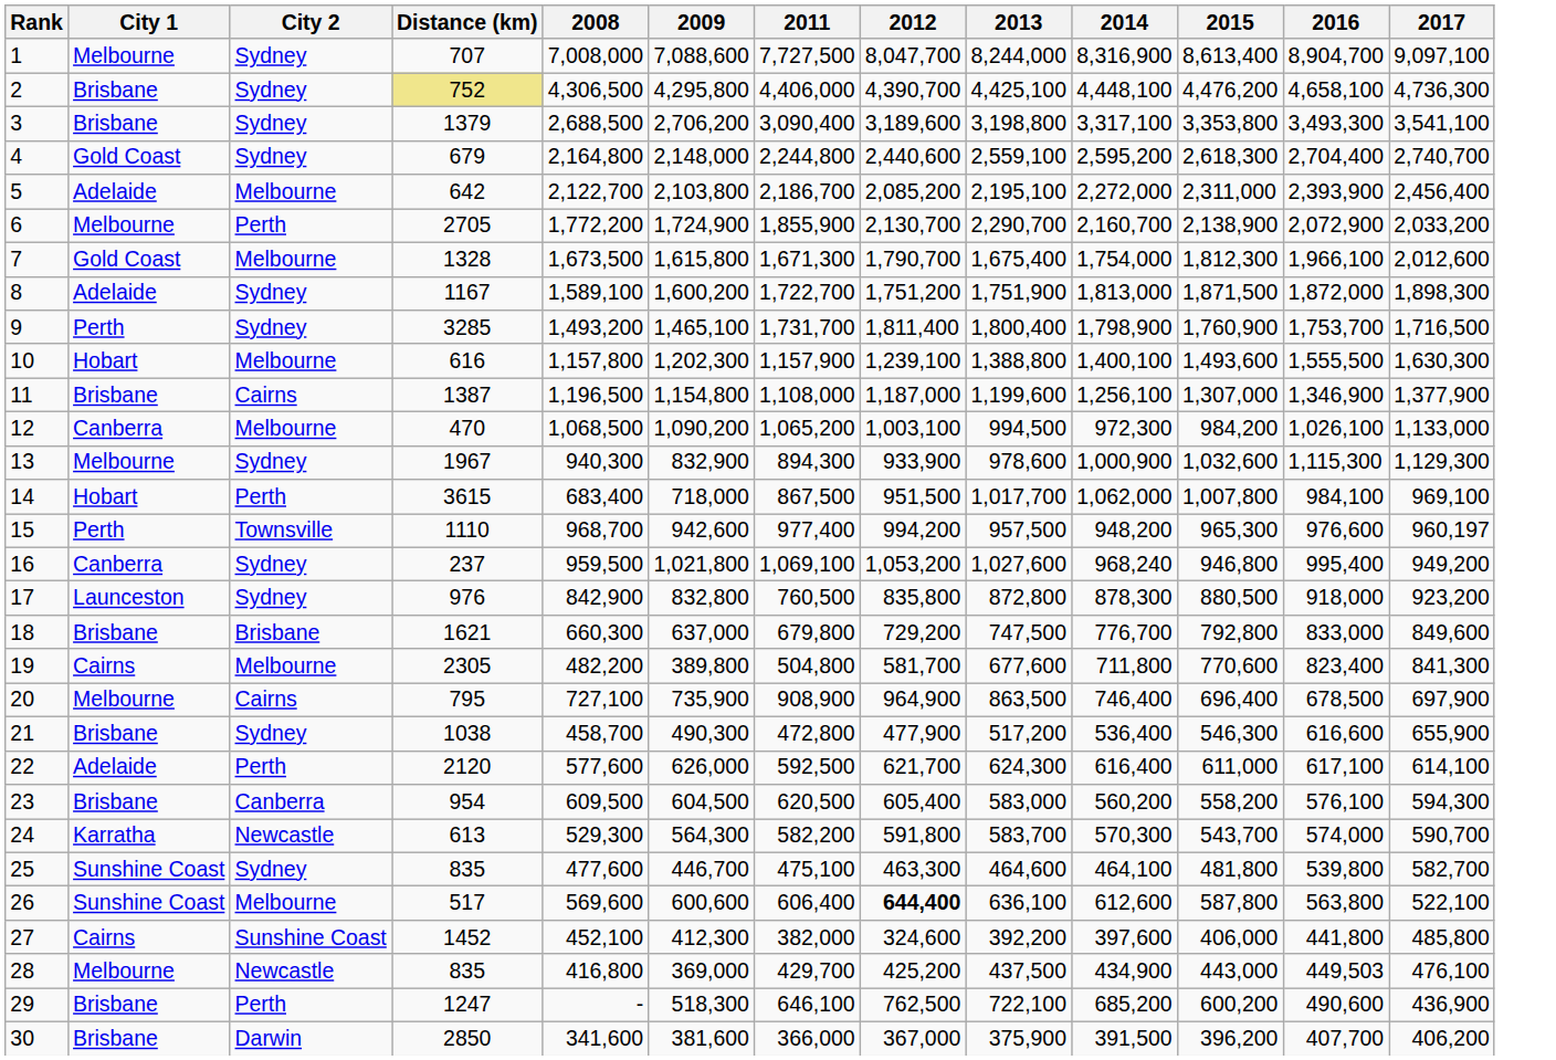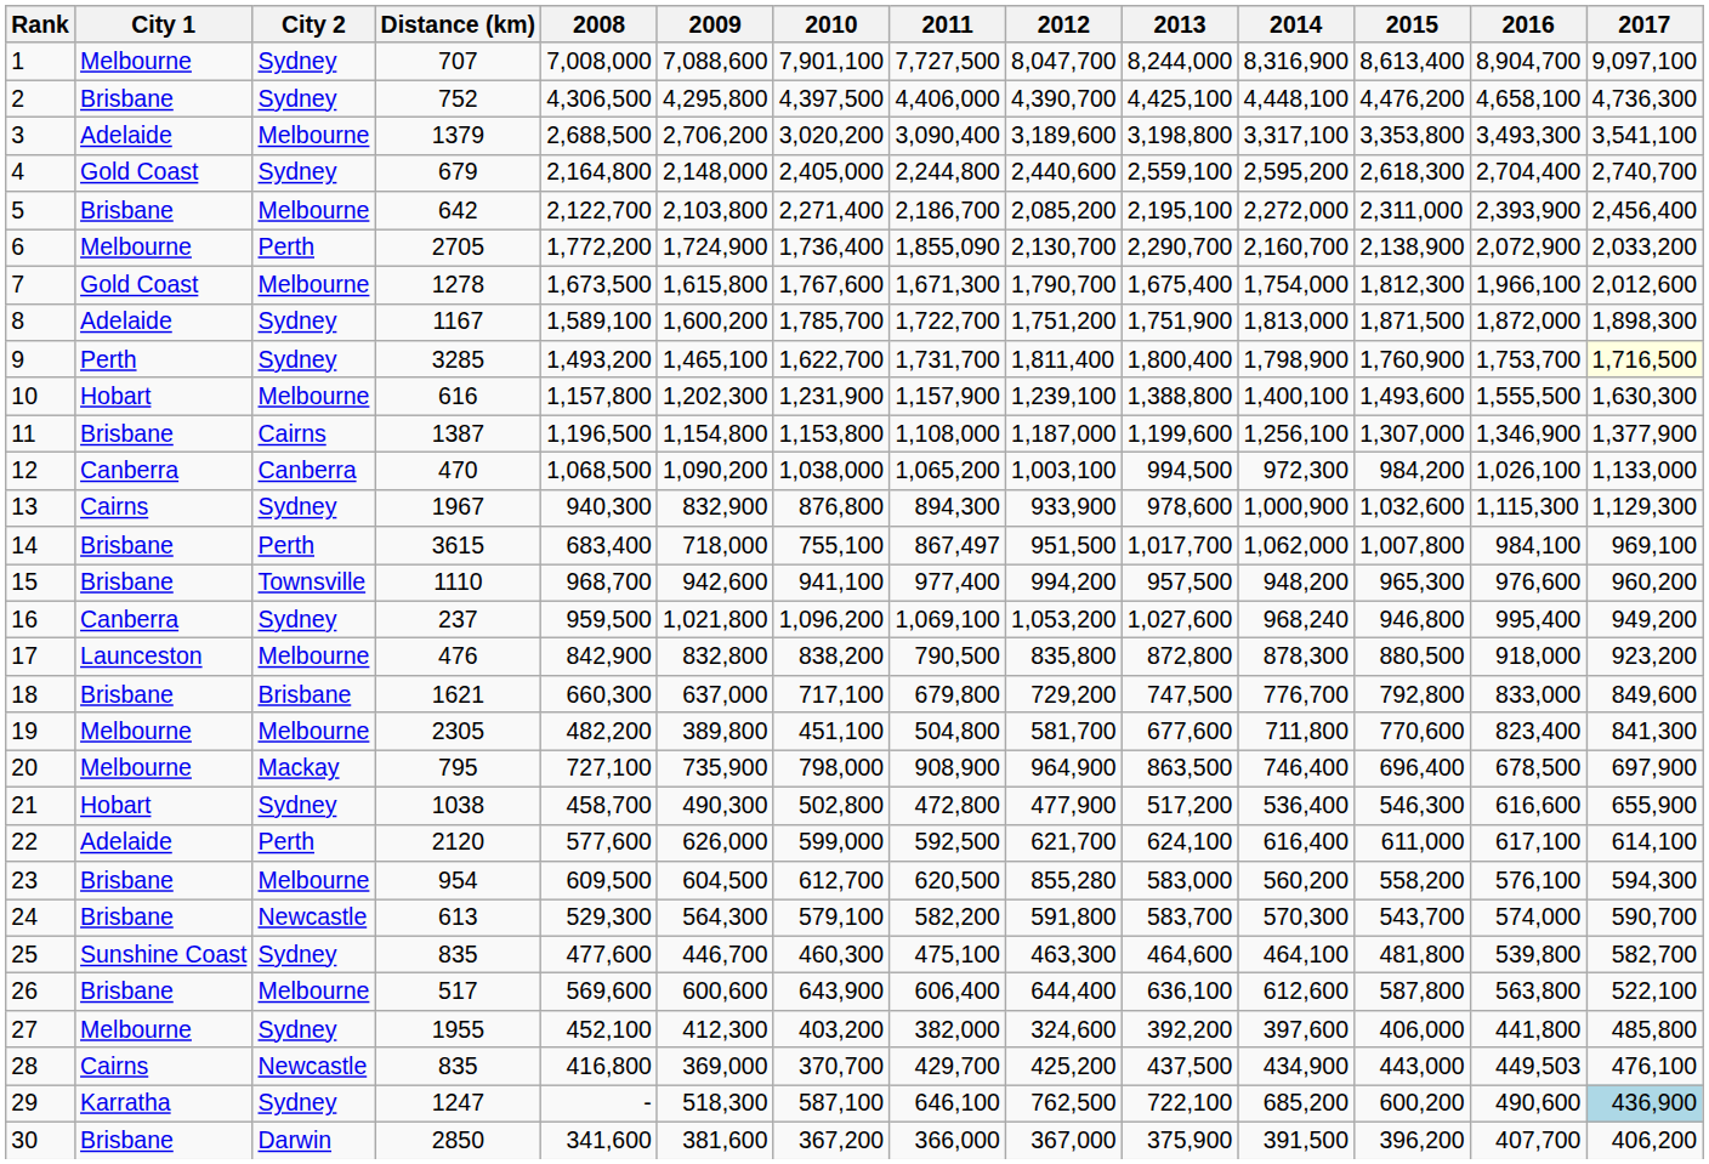 <table class="wikitable sortable" style="font-size:85%">
 <tr style="background:lightgrey;">
 <th>Rank</th>
 <th>City 1</th>
 <th>City 2</th>
 <th>Distance (km)</th>
 <th>2008</th>
 <th>2009</th>
+<th>2010</th>
 <th>2011</th>
 <th>2012</th>
 <th>2013</th>
 <th>2014</th>
 <th>2015</th>
 <th>2016</th>
 <th>2017</th>
 </tr>
 <tr>
 <td align=left>1</td>
 <td> <a href='#'>Melbourne</a></td>
 <td> <a href='#'>Sydney</a></td>
 <td align=center>707</td>
 <td>7,008,000</td>
 <td>7,088,600</td>
+<td>7,901,100</td>
 <td>7,727,500</td>
 <td>8,047,700</td>
 <td>8,244,000</td>
 <td>8,316,900</td>
 <td>8,613,400</td>
 <td>8,904,700</td>
 <td>9,097,100</td>
 </tr>
 <tr>
 <td align=left>2</td>
 <td> <a href='#'>Brisbane</a></td>
 <td> <a href='#'>Sydney</a></td>
-<td align=center style="background: khaki;">752</td>
+<td align=center>752</td>
 <td>4,306,500</td>
 <td>4,295,800</td>
+<td>4,397,500</td>
 <td>4,406,000</td>
 <td>4,390,700</td>
 <td>4,425,100</td>
 <td>4,448,100</td>
 <td>4,476,200</td>
 <td>4,658,100</td>
 <td>4,736,300</td>
 </tr>
 <tr>
 <td align=left>3</td>
-<td> <a href='#'>Brisbane</a></td>
-<td> <a href='#'>Sydney</a></td>
+<td> <a href='#'>Adelaide</a></td>
+<td> <a href='#'>Melbourne</a></td>
 <td align=center>1379</td>
 <td>2,688,500</td>
 <td>2,706,200</td>
+<td>3,020,200</td>
 <td>3,090,400</td>
 <td>3,189,600</td>
 <td>3,198,800</td>
 <td>3,317,100</td>
 <td>3,353,800</td>
 <td>3,493,300</td>
 <td>3,541,100</td>
 </tr>
 <tr>
 <td align=left>4</td>
 <td> <a href='#'>Gold Coast</a></td>
 <td> <a href='#'>Sydney</a></td>
 <td align=center>679</td>
 <td>2,164,800</td>
 <td>2,148,000</td>
+<td>2,405,000</td>
 <td>2,244,800</td>
 <td>2,440,600</td>
 <td>2,559,100</td>
 <td>2,595,200</td>
 <td>2,618,300</td>
 <td>2,704,400</td>
 <td>2,740,700</td>
 </tr>
 <tr>
 <td align=left>5</td>
-<td> <a href='#'>Adelaide</a></td>
+<td> <a href='#'>Brisbane</a></td>
 <td> <a href='#'>Melbourne</a></td>
 <td align=center>642</td>
 <td>2,122,700</td>
 <td>2,103,800</td>
+<td>2,271,400</td>
 <td>2,186,700</td>
 <td>2,085,200</td>
 <td>2,195,100</td>
 <td>2,272,000</td>
 <td>2,311,000</td>
 <td>2,393,900</td>
 <td>2,456,400</td>
 </tr>
 <tr>
 <td align=left>6</td>
 <td> <a href='#'>Melbourne</a></td>
 <td> <a href='#'>Perth</a></td>
 <td align=center>2705</td>
 <td>1,772,200</td>
 <td>1,724,900</td>
-<td>1,855,900</td>
+<td>1,736,400</td>
+<td>1,855,090</td>
 <td>2,130,700</td>
 <td>2,290,700</td>
 <td>2,160,700</td>
 <td>2,138,900</td>
 <td>2,072,900</td>
 <td>2,033,200</td>
 </tr>
 <tr>
 <td align=left>7</td>
 <td> <a href='#'>Gold Coast</a></td>
 <td> <a href='#'>Melbourne</a></td>
-<td align=center>1328</td>
+<td align=center>1278</td>
 <td>1,673,500</td>
 <td>1,615,800</td>
+<td>1,767,600</td>
 <td>1,671,300</td>
 <td>1,790,700</td>
 <td>1,675,400</td>
 <td>1,754,000</td>
 <td>1,812,300</td>
 <td>1,966,100</td>
 <td>2,012,600</td>
 </tr>
 <tr>
 <td align=left>8</td>
 <td> <a href='#'>Adelaide</a></td>
 <td> <a href='#'>Sydney</a></td>
 <td align=center>1167</td>
 <td>1,589,100</td>
 <td>1,600,200</td>
+<td>1,785,700</td>
 <td>1,722,700</td>
 <td>1,751,200</td>
 <td>1,751,900</td>
 <td>1,813,000</td>
 <td>1,871,500</td>
 <td>1,872,000</td>
 <td>1,898,300</td>
 </tr>
 <tr>
 <td align=left>9</td>
 <td> <a href='#'>Perth</a></td>
 <td> <a href='#'>Sydney</a></td>
 <td align=center>3285</td>
 <td>1,493,200</td>
 <td>1,465,100</td>
+<td>1,622,700</td>
 <td>1,731,700</td>
 <td>1,811,400</td>
 <td>1,800,400</td>
 <td>1,798,900</td>
 <td>1,760,900</td>
 <td>1,753,700</td>
-<td>1,716,500</td>
+<td style="background: lightyellow;">1,716,500</td>
 </tr>
 <tr>
 <td align=left>10</td>
 <td> <a href='#'>Hobart</a></td>
 <td> <a href='#'>Melbourne</a></td>
 <td align=center>616</td>
 <td>1,157,800</td>
 <td>1,202,300</td>
+<td>1,231,900</td>
 <td>1,157,900</td>
 <td>1,239,100</td>
 <td>1,388,800</td>
 <td>1,400,100</td>
 <td>1,493,600</td>
 <td>1,555,500</td>
 <td>1,630,300</td>
 </tr>
 <tr>
 <td align=left>11</td>
 <td> <a href='#'>Brisbane</a></td>
 <td> <a href='#'>Cairns</a></td>
 <td align=center>1387</td>
 <td>1,196,500</td>
 <td>1,154,800</td>
+<td>1,153,800</td>
 <td>1,108,000</td>
 <td>1,187,000</td>
 <td>1,199,600</td>
 <td>1,256,100</td>
 <td>1,307,000</td>
 <td>1,346,900</td>
 <td>1,377,900</td>
 </tr>
 <tr>
 <td align=left>12</td>
 <td> <a href='#'>Canberra</a></td>
-<td> <a href='#'>Melbourne</a></td>
+<td> <a href='#'>Canberra</a></td>
 <td align=center>470</td>
 <td>1,068,500</td>
 <td>1,090,200</td>
+<td>1,038,000</td>
 <td>1,065,200</td>
 <td>1,003,100</td>
 <td align=right>994,500</td>
 <td align=right>972,300</td>
 <td align=right>984,200</td>
 <td>1,026,100</td>
 <td>1,133,000</td>
 </tr>
 <tr>
 <td align=left>13</td>
-<td> <a href='#'>Melbourne</a></td>
+<td> <a href='#'>Cairns</a></td>
 <td> <a href='#'>Sydney</a></td>
 <td align=center>1967</td>
 <td align=right>940,300</td>
 <td align=right>832,900</td>
+<td align=right>876,800</td>
 <td align=right>894,300</td>
 <td align=right>933,900</td>
 <td align=right>978,600</td>
 <td>1,000,900</td>
 <td>1,032,600</td>
 <td>1,115,300</td>
 <td>1,129,300</td>
 </tr>
 <tr>
 <td align=left>14</td>
-<td> <a href='#'>Hobart</a></td>
+<td> <a href='#'>Brisbane</a></td>
 <td> <a href='#'>Perth</a></td>
 <td align=center>3615</td>
 <td align=right>683,400</td>
 <td align=right>718,000</td>
-<td align=right>867,500</td>
+<td align=right>755,100</td>
+<td align=right>867,497</td>
 <td align=right>951,500</td>
 <td>1,017,700</td>
 <td>1,062,000</td>
 <td>1,007,800</td>
 <td align=right>984,100</td>
 <td align=right>969,100</td>
 </tr>
 <tr>
 <td align=left>15</td>
-<td> <a href='#'>Perth</a></td>
+<td> <a href='#'>Brisbane</a></td>
 <td> <a href='#'>Townsville</a></td>
 <td align=center>1110</td>
 <td align=right>968,700</td>
 <td align=right>942,600</td>
+<td align=right>941,100</td>
 <td align=right>977,400</td>
 <td align=right>994,200</td>
 <td align=right>957,500</td>
 <td align=right>948,200</td>
 <td align=right>965,300</td>
 <td align=right>976,600</td>
-<td align=right>960,197</td>
+<td align=right>960,200</td>
 </tr>
 <tr>
 <td align=left>16</td>
 <td> <a href='#'>Canberra</a></td>
 <td> <a href='#'>Sydney</a></td>
 <td align=center>237</td>
 <td align=right>959,500</td>
 <td>1,021,800</td>
+<td>1,096,200</td>
 <td>1,069,100</td>
 <td>1,053,200</td>
 <td>1,027,600</td>
 <td align=right>968,240</td>
 <td align=right>946,800</td>
 <td align=right>995,400</td>
 <td align=right>949,200</td>
 </tr>
 <tr>
 <td align=left>17</td>
 <td> <a href='#'>Launceston</a></td>
-<td> <a href='#'>Sydney</a></td>
-<td align=center>976</td>
+<td> <a href='#'>Melbourne</a></td>
+<td align=center>476</td>
 <td align=right>842,900</td>
 <td align=right>832,800</td>
-<td align=right>760,500</td>
+<td align=right>838,200</td>
+<td align=right>790,500</td>
 <td align=right>835,800</td>
 <td align=right>872,800</td>
 <td align=right>878,300</td>
 <td align=right>880,500</td>
 <td align=right>918,000</td>
 <td align=right>923,200</td>
 </tr>
 <tr>
 <td align=left>18</td>
 <td> <a href='#'>Brisbane</a></td>
 <td> <a href='#'>Brisbane</a></td>
 <td align=center>1621</td>
 <td align=right>660,300</td>
 <td align=right>637,000</td>
+<td align=right>717,100</td>
 <td align=right>679,800</td>
 <td align=right>729,200</td>
 <td align=right>747,500</td>
 <td align=right>776,700</td>
 <td align=right>792,800</td>
 <td align=right>833,000</td>
 <td align=right>849,600</td>
 </tr>
 <tr>
 <td align=left>19</td>
-<td> <a href='#'>Cairns</a></td>
+<td> <a href='#'>Melbourne</a></td>
 <td> <a href='#'>Melbourne</a></td>
 <td align=center>2305</td>
 <td align=right>482,200</td>
 <td align=right>389,800</td>
+<td align=right>451,100</td>
 <td align=right>504,800</td>
 <td align=right>581,700</td>
 <td align=right>677,600</td>
 <td align=right>711,800</td>
 <td align=right>770,600</td>
 <td align=right>823,400</td>
 <td align=right>841,300</td>
 </tr>
 <tr>
 <td align=left>20</td>
 <td> <a href='#'>Melbourne</a></td>
-<td> <a href='#'>Cairns</a></td>
+<td> <a href='#'>Mackay</a></td>
 <td align=center>795</td>
 <td align=right>727,100</td>
 <td align=right>735,900</td>
+<td align=right>798,000</td>
 <td align=right>908,900</td>
 <td align=right>964,900</td>
 <td align=right>863,500</td>
 <td align=right>746,400</td>
 <td align=right>696,400</td>
 <td align=right>678,500</td>
 <td align=right>697,900</td>
 </tr>
 <tr>
 <td align=left>21</td>
-<td> <a href='#'>Brisbane</a></td>
+<td> <a href='#'>Hobart</a></td>
 <td> <a href='#'>Sydney</a></td>
 <td align=center>1038</td>
 <td align=right>458,700</td>
 <td align=right>490,300</td>
+<td align=right>502,800</td>
 <td align=right>472,800</td>
 <td align=right>477,900</td>
 <td align=right>517,200</td>
 <td align=right>536,400</td>
 <td align=right>546,300</td>
 <td align=right>616,600</td>
 <td align=right>655,900</td>
 </tr>
 <tr>
 <td align=left>22</td>
 <td> <a href='#'>Adelaide</a></td>
 <td> <a href='#'>Perth</a></td>
 <td align=center>2120</td>
 <td align=right>577,600</td>
 <td align=right>626,000</td>
+<td align=right>599,000</td>
 <td align=right>592,500</td>
 <td align=right>621,700</td>
-<td align=right>624,300</td>
+<td align=right>624,100</td>
 <td align=right>616,400</td>
 <td align=right>611,000</td>
 <td align=right>617,100</td>
 <td align=right>614,100</td>
 </tr>
 <tr>
 <td align=left>23</td>
 <td> <a href='#'>Brisbane</a></td>
-<td> <a href='#'>Canberra</a></td>
+<td> <a href='#'>Melbourne</a></td>
 <td align=center>954</td>
 <td align=right>609,500</td>
 <td align=right>604,500</td>
+<td align=right>612,700</td>
 <td align=right>620,500</td>
-<td align=right>605,400</td>
+<td align=right>855,280</td>
 <td align=right>583,000</td>
 <td align=right>560,200</td>
 <td align=right>558,200</td>
 <td align=right>576,100</td>
 <td align=right>594,300</td>
 </tr>
 <tr>
 <td align=left>24</td>
-<td> <a href='#'>Karratha</a></td>
+<td> <a href='#'>Brisbane</a></td>
 <td> <a href='#'>Newcastle</a></td>
 <td align=center>613</td>
 <td align=right>529,300</td>
 <td align=right>564,300</td>
+<td align=right>579,100</td>
 <td align=right>582,200</td>
 <td align=right>591,800</td>
 <td align=right>583,700</td>
 <td align=right>570,300</td>
 <td align=right>543,700</td>
 <td align=right>574,000</td>
 <td align=right>590,700</td>
 </tr>
 <tr>
 <td align=left>25</td>
 <td> <a href='#'>Sunshine Coast</a></td>
 <td> <a href='#'>Sydney</a></td>
 <td align=center>835</td>
 <td align=right>477,600</td>
 <td align=right>446,700</td>
+<td align=right>460,300</td>
 <td align=right>475,100</td>
 <td align=right>463,300</td>
 <td align=right>464,600</td>
 <td align=right>464,100</td>
 <td align=right>481,800</td>
 <td align=right>539,800</td>
 <td align=right>582,700</td>
 </tr>
 <tr>
 <td align=left>26</td>
-<td> <a href='#'>Sunshine Coast</a></td>
+<td> <a href='#'>Brisbane</a></td>
 <td> <a href='#'>Melbourne</a></td>
 <td align=center>517</td>
 <td align=right>569,600</td>
 <td align=right>600,600</td>
+<td align=right>643,900</td>
 <td align=right>606,400</td>
-<td align=right><strong>644,400</strong></td>
+<td align=right>644,400</td>
 <td align=right>636,100</td>
 <td align=right>612,600</td>
 <td align=right>587,800</td>
 <td align=right>563,800</td>
 <td align=right>522,100</td>
 </tr>
 <tr>
 <td align=left>27</td>
-<td> <a href='#'>Cairns</a></td>
-<td> <a href='#'>Sunshine Coast</a></td>
-<td align=center>1452</td>
+<td> <a href='#'>Melbourne</a></td>
+<td> <a href='#'>Sydney</a></td>
+<td align=center>1955</td>
 <td align=right>452,100</td>
 <td align=right>412,300</td>
+<td align=right>403,200</td>
 <td align=right>382,000</td>
 <td align=right>324,600</td>
 <td align=right>392,200</td>
 <td align=right>397,600</td>
 <td align=right>406,000</td>
 <td align=right>441,800</td>
 <td align=right>485,800</td>
 </tr>
 <tr>
 <td align=left>28</td>
-<td> <a href='#'>Melbourne</a></td>
+<td> <a href='#'>Cairns</a></td>
 <td> <a href='#'>Newcastle</a></td>
 <td align=center>835</td>
 <td align=right>416,800</td>
 <td align=right>369,000</td>
+<td align=right>370,700</td>
 <td align=right>429,700</td>
 <td align=right>425,200</td>
 <td align=right>437,500</td>
 <td align=right>434,900</td>
 <td align=right>443,000</td>
 <td align=right>449,503</td>
 <td align=right>476,100</td>
 </tr>
 <tr>
 <td align=left>29</td>
-<td> <a href='#'>Brisbane</a></td>
-<td> <a href='#'>Perth</a></td>
+<td> <a href='#'>Karratha</a></td>
+<td> <a href='#'>Sydney</a></td>
 <td align=center>1247</td>
 <td align=right>-</td>
 <td align=right>518,300</td>
+<td align=right>587,100</td>
 <td align=right>646,100</td>
 <td align=right>762,500</td>
 <td align=right>722,100</td>
 <td align=right>685,200</td>
 <td align=right>600,200</td>
 <td align=right>490,600</td>
-<td align=right>436,900</td>
+<td align=right style="background: lightblue;">436,900</td>
 </tr>
 <tr>
 <td align=left>30</td>
 <td> <a href='#'>Brisbane</a></td>
 <td> <a href='#'>Darwin</a></td>
 <td align=center>2850</td>
 <td align=right>341,600</td>
 <td align=right>381,600</td>
+<td align=right>367,200</td>
 <td align=right>366,000</td>
 <td align=right>367,000</td>
 <td align=right>375,900</td>
 <td align=right>391,500</td>
 <td align=right>396,200</td>
 <td align=right>407,700</td>
 <td align=right>406,200</td>
 </tr>
 </table>
